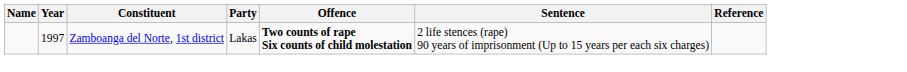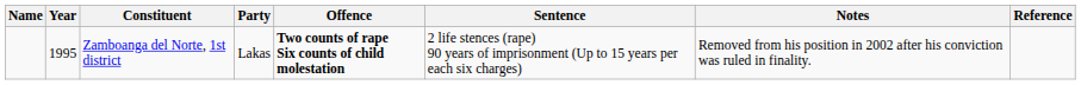 <table class="wikitable">
 <tr>
 <th>Name</th>
 <th>Year</th>
 <th>Constituent</th>
 <th>Party</th>
 <th>Offence</th>
 <th>Sentence</th>
+<th>Notes</th>
 <th>Reference</th>
 </tr>
 <tr>
 <td></td>
-<td>1997</td>
+<td>1995</td>
 <td><a href='#'>Zamboanga del Norte</a>, <a href='#'>1st district</a></td>
 <td>Lakas</td>
 <td><strong>Two counts of rape<br>Six counts of child molestation</strong></td>
 <td>2 life stences (rape)<br>90 years of imprisonment (Up to 15 years per each six charges)</td>
+<td>Removed from his position in 2002 after his conviction was ruled in finality.</td>
 <td></td>
 </tr>
 </table>
